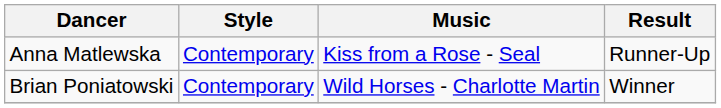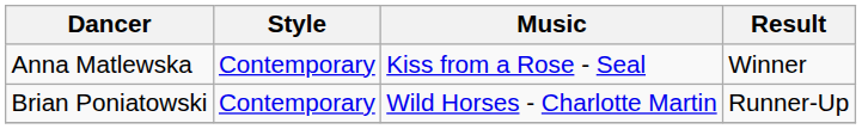 <table class="wikitable">
 <tr>
 <th>Dancer</th>
 <th>Style</th>
 <th>Music</th>
 <th>Result</th>
 </tr>
 <tr>
 <td>Anna Matlewska</td>
 <td><a href='#'>Contemporary</a></td>
 <td><a href='#'>Kiss from a Rose</a> - <a href='#'>Seal</a></td>
-<td>Runner-Up</td>
+<td>Winner</td>
 </tr>
 <tr>
 <td>Brian Poniatowski</td>
 <td><a href='#'>Contemporary</a></td>
 <td><a href='#'>Wild Horses</a> - <a href='#'>Charlotte Martin</a></td>
-<td>Winner</td>
+<td>Runner-Up</td>
 </tr>
 <tr>
 </tr>
 </table>
